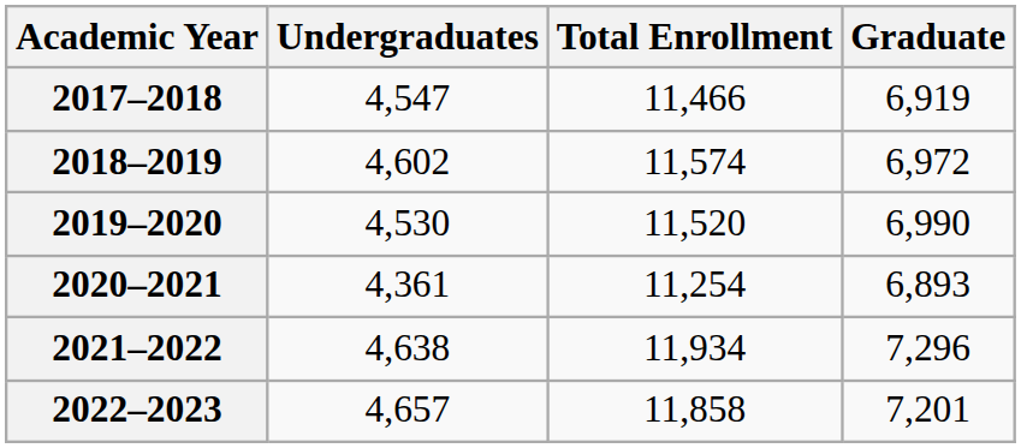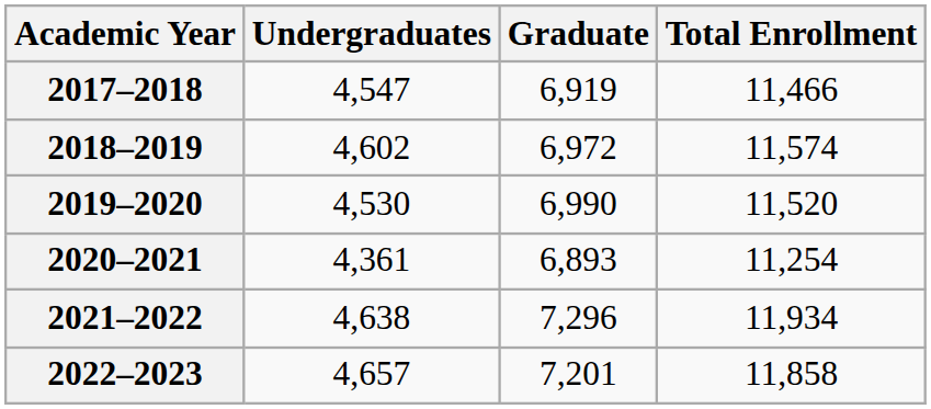 <table style="float:right; font-size:85%; margin:10px; text-align:center; font-size:85%; margin:auto;" class="wikitable">
 <tr>
 <th>Academic Year</th>
 <th>Undergraduates</th>
+<th>Graduate</th>
 <th>Total Enrollment</th>
-<th>Graduate</th>
 </tr>
 <tr>
 <th>2017–2018</th>
 <td>4,547</td>
+<td>6,919</td>
 <td>11,466</td>
-<td>6,919</td>
 </tr>
 <tr>
 <th>2018–2019</th>
 <td>4,602</td>
+<td>6,972</td>
 <td>11,574</td>
-<td>6,972</td>
 </tr>
 <tr>
 <th>2019–2020</th>
 <td>4,530</td>
+<td>6,990</td>
 <td>11,520</td>
-<td>6,990</td>
 </tr>
 <tr>
 <th>2020–2021</th>
 <td>4,361</td>
+<td>6,893</td>
 <td>11,254</td>
-<td>6,893</td>
 </tr>
 <tr>
 <th>2021–2022</th>
 <td>4,638</td>
+<td>7,296</td>
 <td>11,934</td>
-<td>7,296</td>
 </tr>
 <tr>
 <th>2022–2023</th>
 <td>4,657</td>
+<td>7,201</td>
 <td>11,858</td>
-<td>7,201</td>
 </tr>
 </table>
